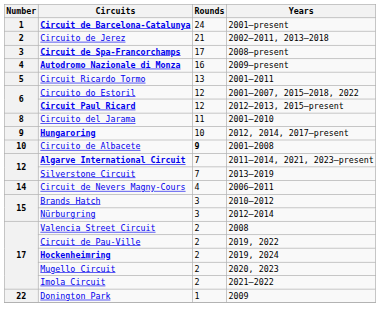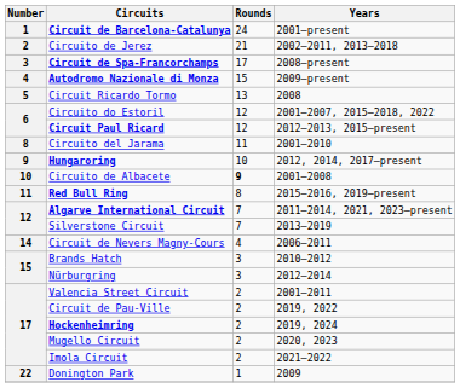 <table class="wikitable">
 <tr>
 <th>Number</th>
 <th>Circuits</th>
 <th>Rounds</th>
 <th>Years</th>
 </tr>
 <tr>
 <th>1</th>
 <td><strong> <a href='#'>Circuit de Barcelona-Catalunya</a></strong></td>
 <td>24</td>
 <td>2001–present</td>
 </tr>
 <tr>
 <th>2</th>
 <td> <a href='#'>Circuito de Jerez</a></td>
 <td>21</td>
 <td>2002–2011, 2013–2018</td>
 </tr>
 <tr>
 <th>3</th>
 <td><strong> <a href='#'>Circuit de Spa-Francorchamps</a></strong></td>
 <td>17</td>
 <td>2008–present</td>
 </tr>
 <tr>
 <th>4</th>
 <td><strong> <a href='#'>Autodromo Nazionale di Monza</a></strong></td>
-<td>16</td>
+<td>15</td>
 <td>2009–present</td>
 </tr>
 <tr>
 <th>5</th>
 <td> <a href='#'>Circuit Ricardo Tormo</a></td>
 <td>13</td>
-<td>2001–2011</td>
+<td>2008</td>
 </tr>
 <tr>
 <th rowspan=2>6</th>
 <td> <a href='#'>Circuito do Estoril</a></td>
 <td>12</td>
 <td>2001–2007, 2015–2018, 2022</td>
 </tr>
 <tr>
 <td><strong> <a href='#'>Circuit Paul Ricard</a></strong></td>
 <td>12</td>
 <td>2012–2013, 2015–present</td>
 </tr>
 <tr>
 <th>8</th>
 <td> <a href='#'>Circuito del Jarama</a></td>
 <td>11</td>
 <td>2001–2010</td>
 </tr>
 <tr>
 <th>9</th>
 <td><strong> <a href='#'>Hungaroring</a></strong></td>
 <td>10</td>
 <td>2012, 2014, 2017–present</td>
 </tr>
 <tr>
 <th>10</th>
 <td> <a href='#'>Circuito de Albacete</a></td>
 <td><strong>9</strong></td>
 <td>2001–2008</td>
+</tr>
+<tr>
+<th>11</th>
+<td><strong> <a href='#'>Red Bull Ring</a></strong></td>
+<td>8</td>
+<td>2015–2016, 2019–present</td>
 </tr>
 <tr>
 <th rowspan=2>12</th>
 <td><strong> <a href='#'>Algarve International Circuit</a></strong></td>
 <td>7</td>
 <td>2011–2014, 2021, 2023–present</td>
 </tr>
 <tr>
 <td> <a href='#'>Silverstone Circuit</a></td>
 <td>7</td>
 <td>2013–2019</td>
 </tr>
 <tr>
 <th>14</th>
 <td> <a href='#'>Circuit de Nevers Magny-Cours</a></td>
 <td>4</td>
 <td>2006–2011</td>
 </tr>
 <tr>
 <th rowspan=2>15</th>
 <td> <a href='#'>Brands Hatch</a></td>
 <td>3</td>
 <td>2010–2012</td>
 </tr>
 <tr>
 <td> <a href='#'>Nürburgring</a></td>
 <td>3</td>
 <td>2012–2014</td>
 </tr>
 <tr>
 <th rowspan=5>17</th>
 <td> <a href='#'>Valencia Street Circuit</a></td>
 <td>2</td>
-<td>2008</td>
+<td>2001–2011</td>
 </tr>
 <tr>
 <td> <a href='#'>Circuit de Pau-Ville</a></td>
 <td>2</td>
 <td>2019, 2022</td>
 </tr>
 <tr>
 <td> <strong><a href='#'>Hockenheimring</a></strong></td>
 <td>2</td>
 <td>2019, 2024</td>
 </tr>
 <tr>
 <td> <a href='#'>Mugello Circuit</a></td>
 <td>2</td>
 <td>2020, 2023</td>
 </tr>
 <tr>
 <td> <a href='#'>Imola Circuit</a></td>
 <td>2</td>
 <td>2021–2022</td>
 </tr>
 <tr>
 <th>22</th>
 <td> <a href='#'>Donington Park</a></td>
 <td>1</td>
 <td>2009</td>
 </tr>
 <tr>
 </tr>
 </table>
